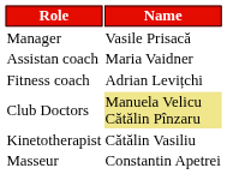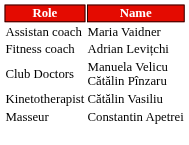 <table class="toccolours">
 <tr>
 <th style="background:#e40b01;color:#FFFFFF;border:1px solid #000000;">Role</th>
 <th style="background:#e40b01;color:#FFFFFF;border:1px solid #000000;">Name</th>
-</tr>
-<tr>
-<td>Manager</td>
-<td> Vasile Prisacă</td>
 </tr>
 <tr>
 <td>Assistan coach</td>
 <td> Maria Vaidner</td>
 </tr>
 <tr>
 <td>Fitness coach</td>
 <td> Adrian Levițchi</td>
 </tr>
 <tr>
 <td>Club Doctors</td>
-<td style="background: khaki;"> Manuela Velicu <br>  Cătălin Pînzaru</td>
+<td> Manuela Velicu <br>  Cătălin Pînzaru</td>
 </tr>
 <tr>
 <td>Kinetotherapist</td>
 <td> Cătălin Vasiliu</td>
 </tr>
 <tr>
 <td>Masseur</td>
 <td> Constantin Apetrei</td>
 </tr>
 </table>
